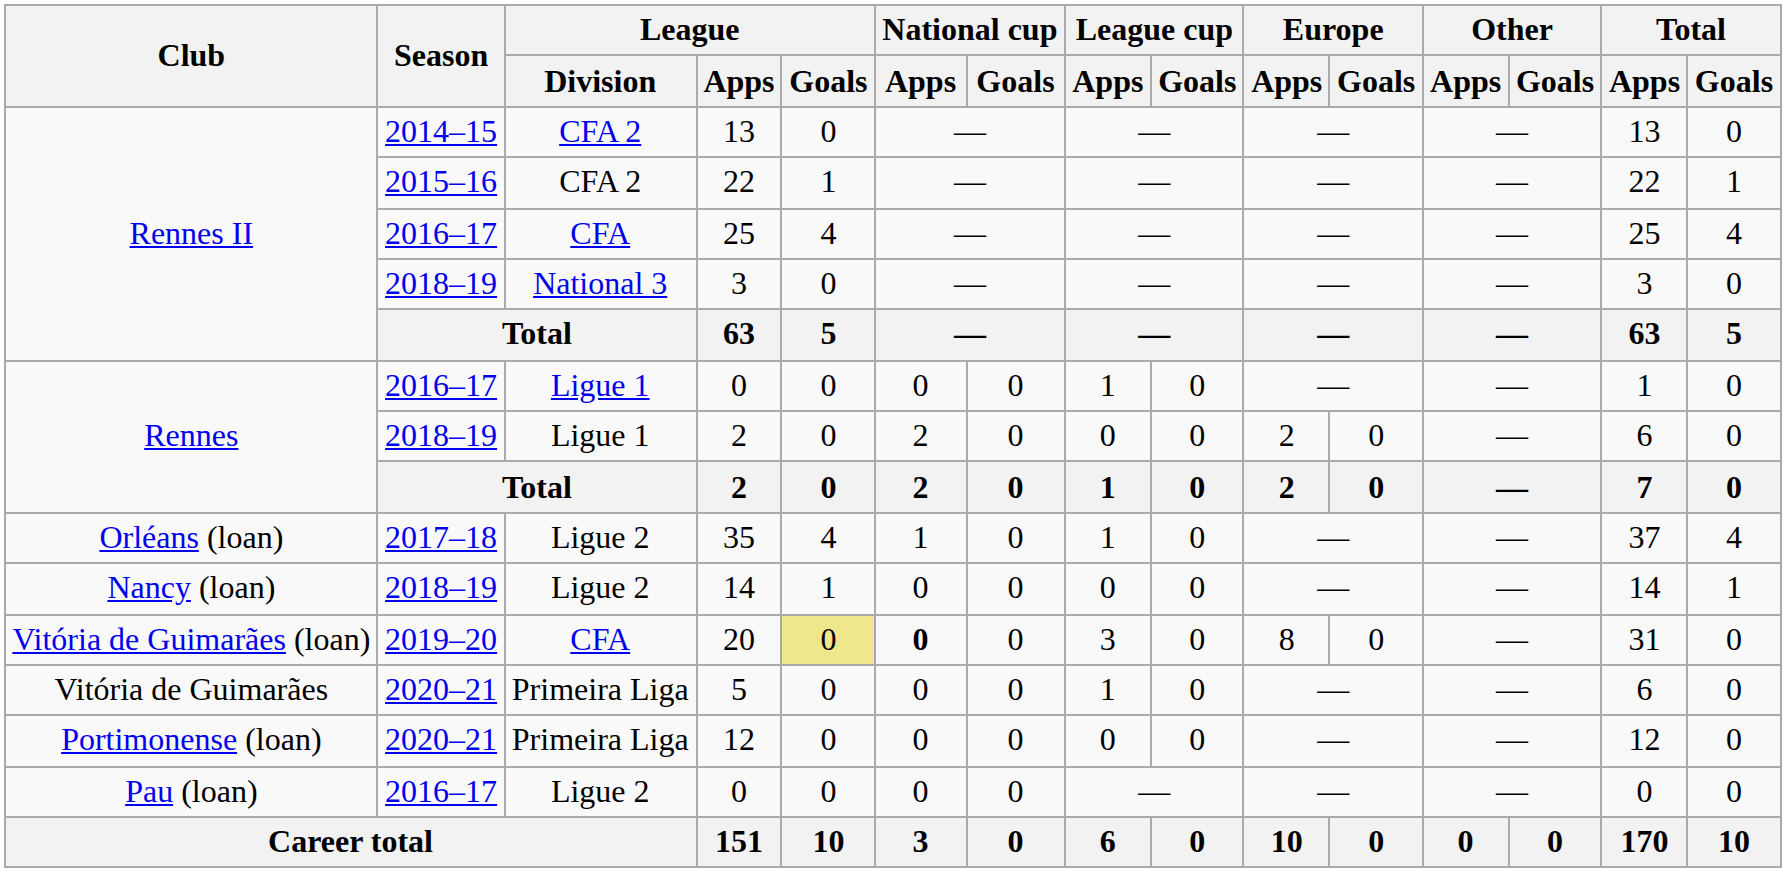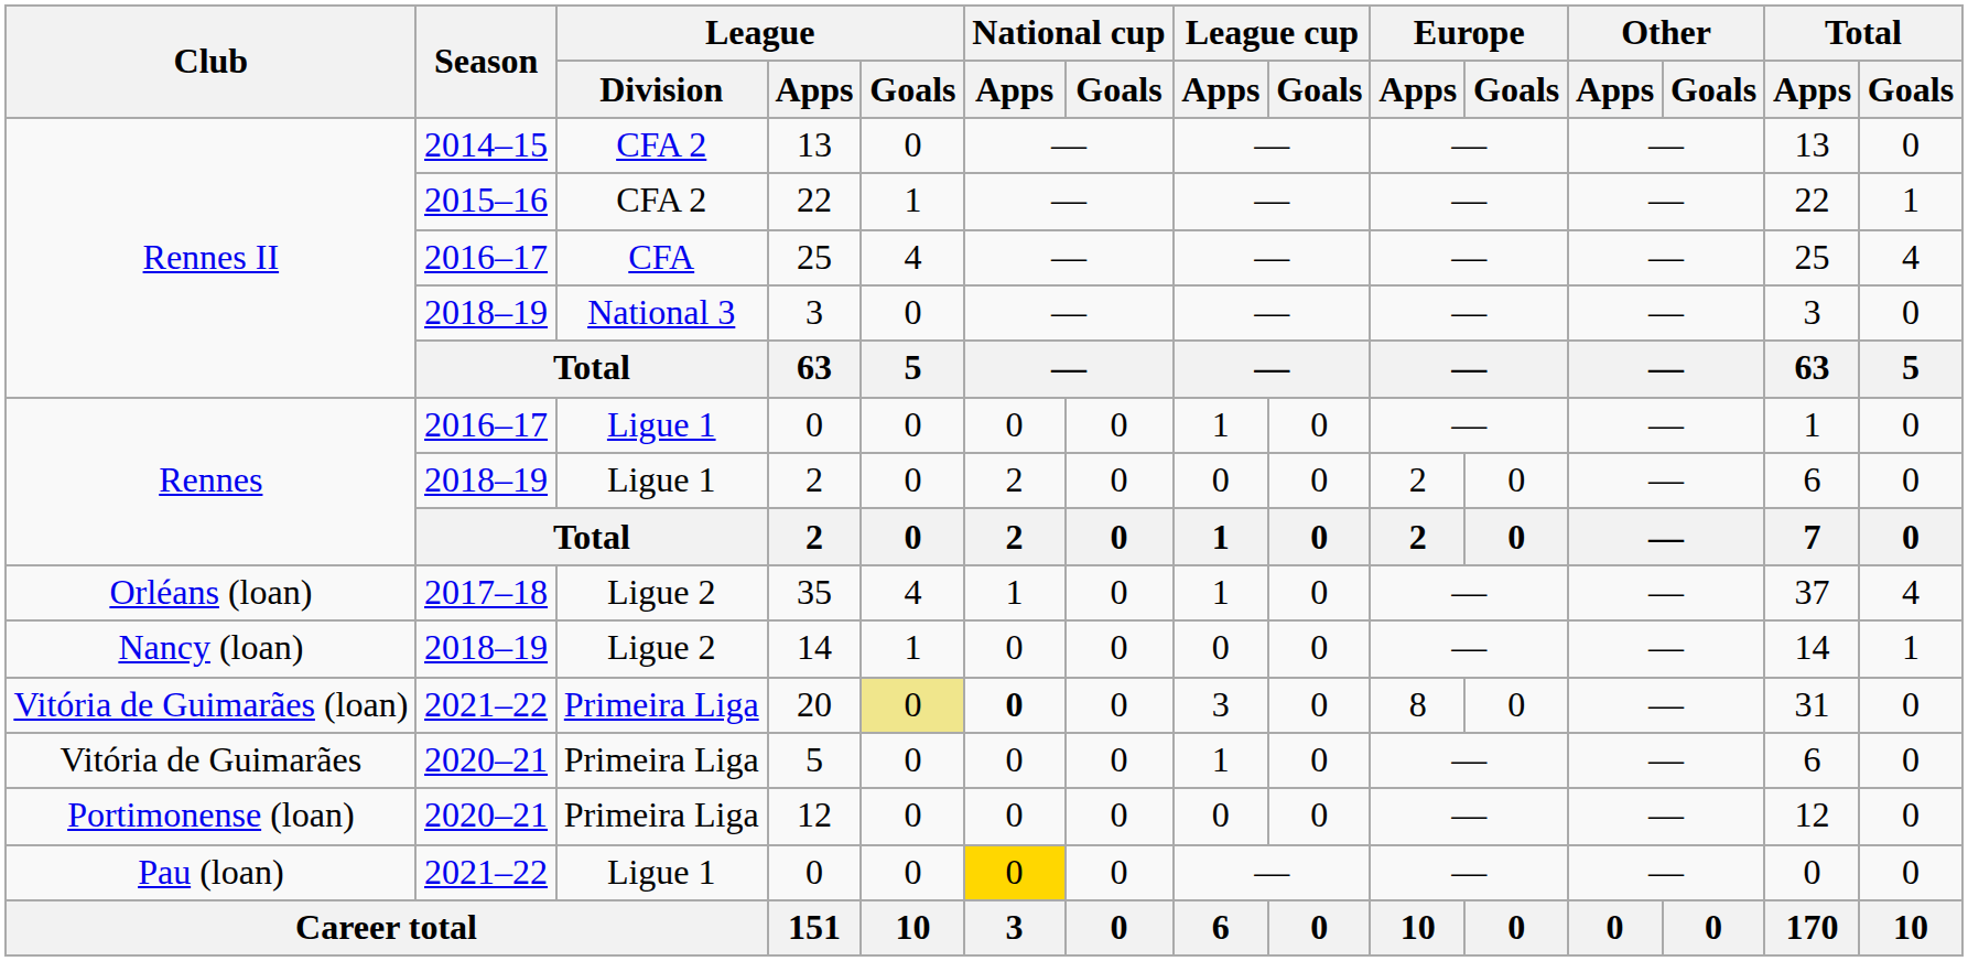 <table class="wikitable" style="text-align:center">
 <tr>
 <th rowspan="2">Club</th>
 <th rowspan="2">Season</th>
 <th colspan="3">League</th>
 <th colspan="2">National cup</th>
 <th colspan="2">League cup</th>
 <th colspan="2">Europe</th>
 <th colspan="2">Other</th>
 <th colspan="2">Total</th>
 </tr>
 <tr>
 <th>Division</th>
 <th>Apps</th>
 <th>Goals</th>
 <th>Apps</th>
 <th>Goals</th>
 <th>Apps</th>
 <th>Goals</th>
 <th>Apps</th>
 <th>Goals</th>
 <th>Apps</th>
 <th>Goals</th>
 <th>Apps</th>
 <th>Goals</th>
 </tr>
 <tr>
 <td rowspan="5"><a href='#'>Rennes II</a></td>
 <td><a href='#'>2014–15</a></td>
 <td><a href='#'>CFA 2</a></td>
 <td>13</td>
 <td>0</td>
 <td colspan="2">—</td>
 <td colspan="2">—</td>
 <td colspan="2">—</td>
 <td colspan="2">—</td>
 <td>13</td>
 <td>0</td>
 </tr>
 <tr>
 <td><a href='#'>2015–16</a></td>
 <td>CFA 2</td>
 <td>22</td>
 <td>1</td>
 <td colspan="2">—</td>
 <td colspan="2">—</td>
 <td colspan="2">—</td>
 <td colspan="2">—</td>
 <td>22</td>
 <td>1</td>
 </tr>
 <tr>
 <td><a href='#'>2016–17</a></td>
 <td><a href='#'>CFA</a></td>
 <td>25</td>
 <td>4</td>
 <td colspan="2">—</td>
 <td colspan="2">—</td>
 <td colspan="2">—</td>
 <td colspan="2">—</td>
 <td>25</td>
 <td>4</td>
 </tr>
 <tr>
 <td><a href='#'>2018–19</a></td>
 <td><a href='#'>National 3</a></td>
 <td>3</td>
 <td>0</td>
 <td colspan="2">—</td>
 <td colspan="2">—</td>
 <td colspan="2">—</td>
 <td colspan="2">—</td>
 <td>3</td>
 <td>0</td>
 </tr>
 <tr>
 <th colspan="2">Total</th>
 <th>63</th>
 <th>5</th>
 <th colspan="2">—</th>
 <th colspan="2">—</th>
 <th colspan="2">—</th>
 <th colspan="2">—</th>
 <th>63</th>
 <th>5</th>
 </tr>
 <tr>
 <td rowspan="3"><a href='#'>Rennes</a></td>
 <td><a href='#'>2016–17</a></td>
 <td><a href='#'>Ligue 1</a></td>
 <td>0</td>
 <td>0</td>
 <td>0</td>
 <td>0</td>
 <td>1</td>
 <td>0</td>
 <td colspan="2">—</td>
 <td colspan="2">—</td>
 <td>1</td>
 <td>0</td>
 </tr>
 <tr>
 <td><a href='#'>2018–19</a></td>
 <td>Ligue 1</td>
 <td>2</td>
 <td>0</td>
 <td>2</td>
 <td>0</td>
 <td>0</td>
 <td>0</td>
 <td>2</td>
 <td>0</td>
 <td colspan="2">—</td>
 <td>6</td>
 <td>0</td>
 </tr>
 <tr>
 <th colspan="2">Total</th>
 <th>2</th>
 <th>0</th>
 <th>2</th>
 <th>0</th>
 <th>1</th>
 <th>0</th>
 <th>2</th>
 <th>0</th>
 <th colspan="2">—</th>
 <th>7</th>
 <th>0</th>
 </tr>
 <tr>
 <td><a href='#'>Orléans</a> (loan)</td>
 <td><a href='#'>2017–18</a></td>
 <td>Ligue 2</td>
 <td>35</td>
 <td>4</td>
 <td>1</td>
 <td>0</td>
 <td>1</td>
 <td>0</td>
 <td colspan="2">—</td>
 <td colspan="2">—</td>
 <td>37</td>
 <td>4</td>
 </tr>
 <tr>
 <td><a href='#'>Nancy</a> (loan)</td>
 <td><a href='#'>2018–19</a></td>
 <td>Ligue 2</td>
 <td>14</td>
 <td>1</td>
 <td>0</td>
 <td>0</td>
 <td>0</td>
 <td>0</td>
 <td colspan="2">—</td>
 <td colspan="2">—</td>
 <td>14</td>
 <td>1</td>
 </tr>
 <tr>
 <td><a href='#'>Vitória de Guimarães</a> (loan)</td>
-<td><a href='#'>2019–20</a></td>
-<td><a href='#'>CFA</a></td>
+<td><a href='#'>2021–22</a></td>
+<td><a href='#'>Primeira Liga</a></td>
 <td>20</td>
 <td style="background: khaki;">0</td>
 <td><strong>0</strong></td>
 <td>0</td>
 <td>3</td>
 <td>0</td>
 <td>8</td>
 <td>0</td>
 <td colspan="2">—</td>
 <td>31</td>
 <td>0</td>
 </tr>
 <tr>
 <td>Vitória de Guimarães</td>
 <td><a href='#'>2020–21</a></td>
 <td>Primeira Liga</td>
 <td>5</td>
 <td>0</td>
 <td>0</td>
 <td>0</td>
 <td>1</td>
 <td>0</td>
 <td colspan="2">—</td>
 <td colspan="2">—</td>
 <td>6</td>
 <td>0</td>
 </tr>
 <tr>
 <td><a href='#'>Portimonense</a> (loan)</td>
 <td><a href='#'>2020–21</a></td>
 <td>Primeira Liga</td>
 <td>12</td>
 <td>0</td>
 <td>0</td>
 <td>0</td>
 <td>0</td>
 <td>0</td>
 <td colspan="2">—</td>
 <td colspan="2">—</td>
 <td>12</td>
 <td>0</td>
 </tr>
 <tr>
 <td><a href='#'>Pau</a> (loan)</td>
-<td><a href='#'>2016–17</a></td>
-<td>Ligue 2</td>
+<td><a href='#'>2021–22</a></td>
+<td>Ligue 1</td>
 <td>0</td>
 <td>0</td>
-<td>0</td>
+<td style="background: gold;">0</td>
 <td>0</td>
 <td colspan="2">—</td>
 <td colspan="2">—</td>
 <td colspan="2">—</td>
 <td>0</td>
 <td>0</td>
 </tr>
 <tr>
 <th colspan="3">Career total</th>
 <th>151</th>
 <th>10</th>
 <th>3</th>
 <th>0</th>
 <th>6</th>
 <th>0</th>
 <th>10</th>
 <th>0</th>
 <th>0</th>
 <th>0</th>
 <th>170</th>
 <th>10</th>
 </tr>
 </table>
